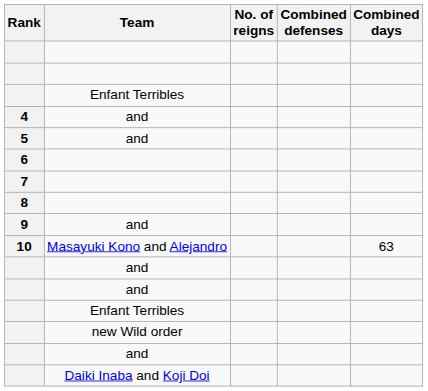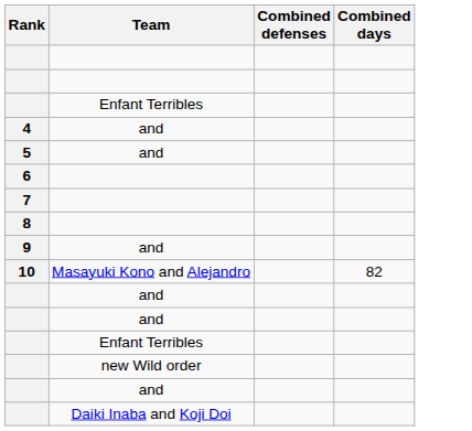 <table class="wikitable sortable" style="text-align:center">
 <tr>
 <th>Rank</th>
 <th>Team</th>
-<th>No. of<br>reigns</th>
 <th>Combined<br>defenses</th>
 <th>Combined<br>days</th>
 </tr>
 <tr>
 <th></th>
 <td><br></td>
 <td></td>
 <td></td>
-<td></td>
 </tr>
 <tr>
 <th></th>
 <td><br></td>
-<td></td>
 <td></td>
 <td></td>
 </tr>
 <tr>
 <th></th>
 <td>Enfant Terribles<br></td>
 <td></td>
 <td></td>
-<td></td>
 </tr>
 <tr>
 <th>4</th>
 <td> and </td>
-<td></td>
 <td></td>
 <td></td>
 </tr>
 <tr>
 <th>5</th>
 <td> and </td>
 <td></td>
 <td></td>
-<td></td>
 </tr>
 <tr>
 <th>6</th>
 <td><br></td>
-<td></td>
 <td></td>
 <td></td>
 </tr>
 <tr>
 <th>7</th>
 <td><br></td>
 <td></td>
 <td></td>
-<td></td>
 </tr>
 <tr>
 <th>8</th>
 <td><br></td>
-<td></td>
 <td></td>
 <td></td>
 </tr>
 <tr>
 <th>9</th>
 <td> and </td>
 <td></td>
 <td></td>
-<td></td>
 </tr>
 <tr>
 <th>10</th>
 <td><a href='#'>Masayuki Kono</a> and <a href='#'>Alejandro</a></td>
 <td></td>
-<td></td>
-<td>63</td>
+<td>82</td>
 </tr>
 <tr>
 <th></th>
 <td> and </td>
-<td></td>
 <td></td>
 <td></td>
 </tr>
 <tr>
 <th></th>
 <td> and </td>
 <td></td>
 <td></td>
-<td></td>
 </tr>
 <tr>
 <th></th>
 <td>Enfant Terribles<br></td>
-<td></td>
 <td></td>
 <td></td>
 </tr>
 <tr>
 <th></th>
 <td>new Wild order<br></td>
 <td></td>
 <td></td>
-<td></td>
 </tr>
 <tr>
 <th></th>
 <td> and </td>
-<td></td>
 <td></td>
 <td></td>
 </tr>
 <tr>
 <th></th>
 <td><a href='#'>Daiki Inaba</a> and <a href='#'>Koji Doi</a></td>
 <td></td>
 <td></td>
-<td></td>
 </tr>
 </table>
